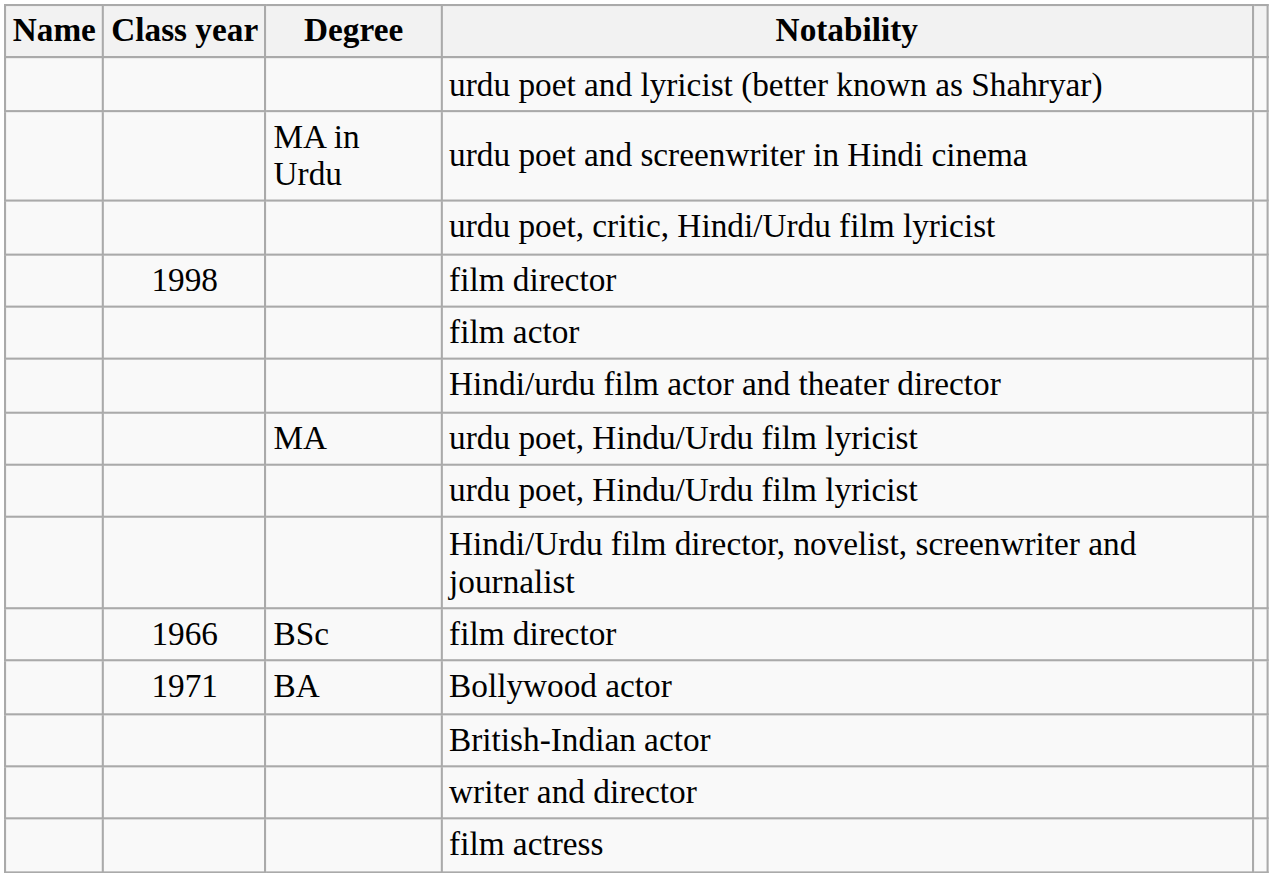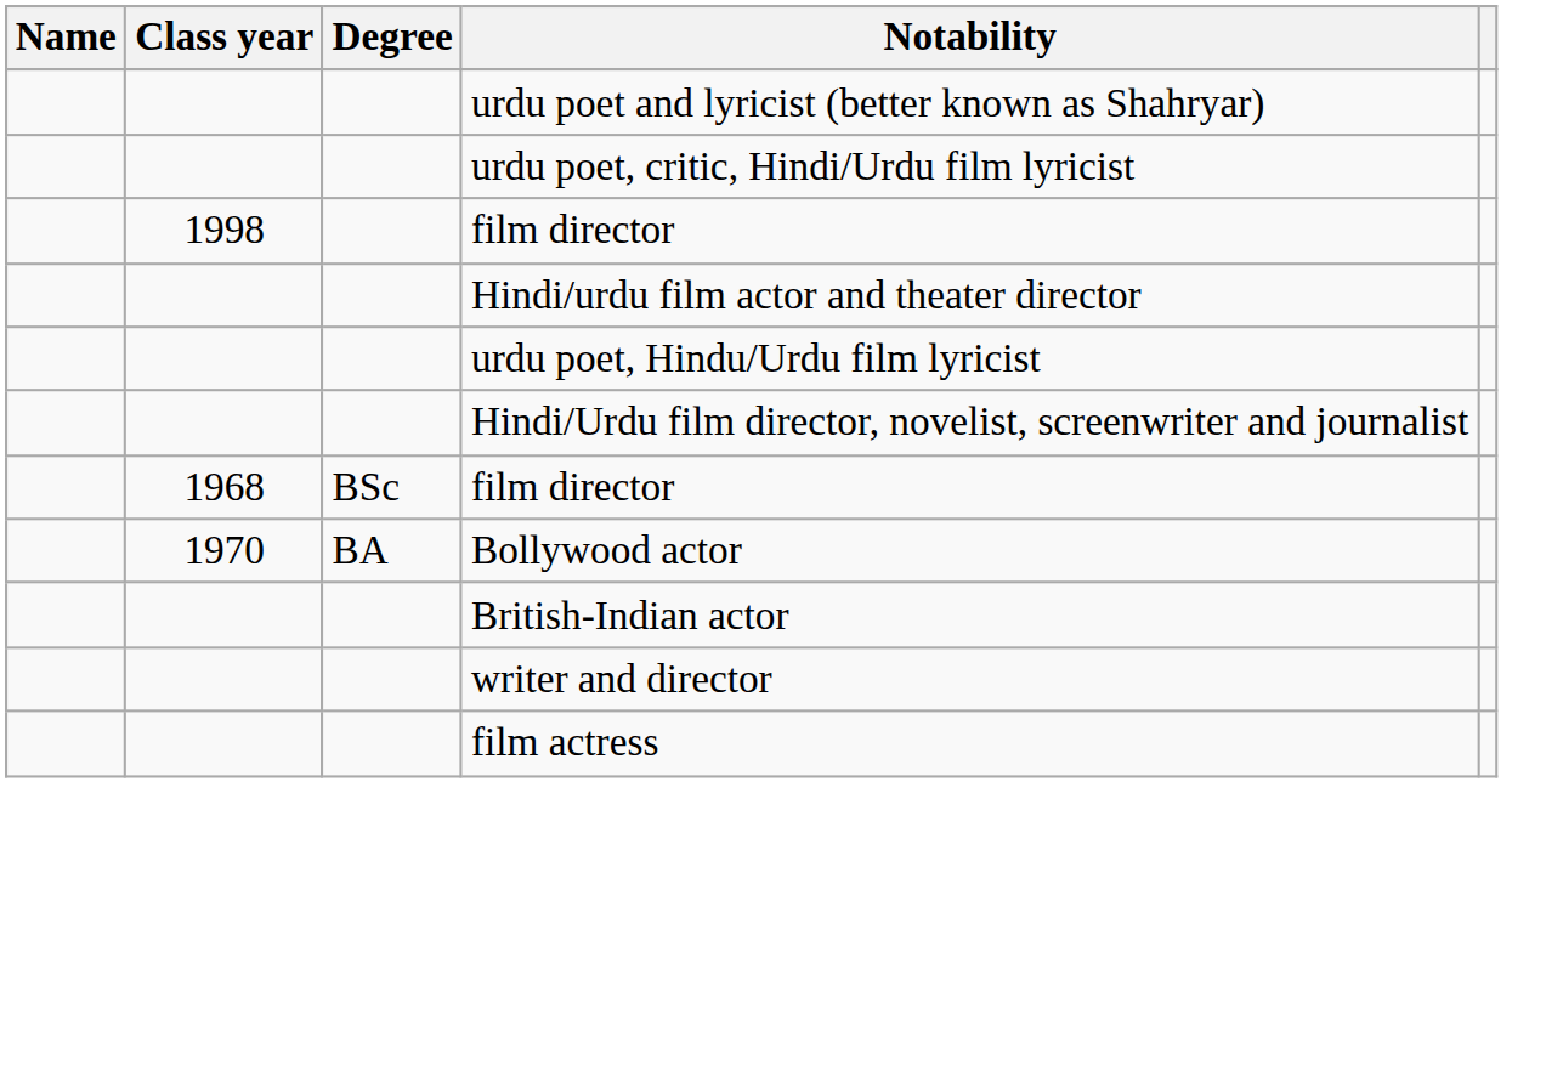 <table class="wikitable sortable">
 <tr>
 <th>Name</th>
 <th data-sort-type="isoDate">Class year</th>
 <th class="unsortable">Degree</th>
 <th class="unsortable">Notability</th>
 <th class="unsortable"></th>
 </tr>
 <tr>
 </tr>
 <tr>
 <td></td>
 <td style="text-align:center;"></td>
 <td></td>
 <td>urdu poet and lyricist (better known as Shahryar)</td>
 <td style="text-align:center;"></td>
 </tr>
 <tr>
 <td></td>
 <td style="text-align:center;"></td>
-<td>MA in Urdu</td>
-<td>urdu poet and screenwriter in Hindi cinema</td>
-<td style="text-align:center;"></td>
-</tr>
-<tr>
-<td></td>
-<td style="text-align:center;"></td>
 <td></td>
 <td>urdu poet, critic, Hindi/Urdu film lyricist</td>
 <td style="text-align:center;"></td>
 </tr>
 <tr>
 <td></td>
 <td style="text-align:center;">1998</td>
 <td></td>
 <td>film director</td>
 <td style="text-align:center;"></td>
 </tr>
 <tr>
 <td></td>
 <td style="text-align:center;"></td>
 <td></td>
-<td>film actor</td>
-<td style="text-align:center;"></td>
-</tr>
-<tr>
-<td></td>
-<td style="text-align:center;"></td>
-<td></td>
 <td>Hindi/urdu film actor and theater director</td>
-<td style="text-align:center;"></td>
-</tr>
-<tr>
-<td></td>
-<td style="text-align:center;"></td>
-<td>MA</td>
-<td>urdu poet, Hindu/Urdu film lyricist</td>
 <td style="text-align:center;"></td>
 </tr>
 <tr>
 <td></td>
 <td style="text-align:center;"></td>
 <td></td>
 <td>urdu poet, Hindu/Urdu film lyricist</td>
 <td style="text-align:center;"></td>
 </tr>
 <tr>
 <td></td>
 <td style="text-align:center;"></td>
 <td></td>
 <td>Hindi/Urdu film director, novelist, screenwriter and journalist</td>
 <td style="text-align:center;"></td>
 </tr>
 <tr>
 <td></td>
-<td style="text-align:center;">1966</td>
+<td style="text-align:center;">1968</td>
 <td>BSc</td>
 <td>film director</td>
 <td style="text-align:center;"></td>
 </tr>
 <tr>
 <td></td>
-<td style="text-align:center;">1971</td>
+<td style="text-align:center;">1970</td>
 <td>BA</td>
 <td>Bollywood actor</td>
 <td style="text-align:center;"></td>
 </tr>
 <tr>
 <td></td>
 <td style="text-align:center;"></td>
 <td></td>
 <td>British-Indian actor</td>
 <td style="text-align:center;"></td>
 </tr>
 <tr>
 <td></td>
 <td style="text-align:center;"></td>
 <td></td>
 <td>writer and director</td>
 <td style="text-align:center;"></td>
 </tr>
 <tr>
 <td></td>
 <td style="text-align:center;"></td>
 <td></td>
 <td>film actress</td>
 <td style="text-align:center;"></td>
 </tr>
 </table>
